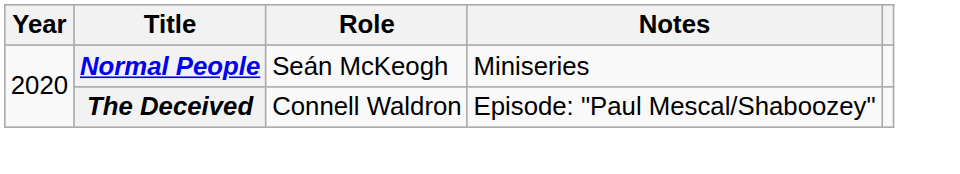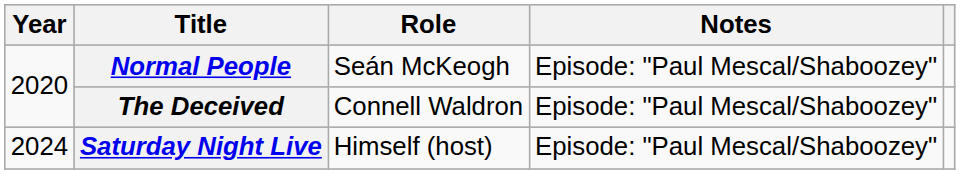 <table class="wikitable plainrowheaders sortable">
 <tr>
 <th scope="col">Year</th>
 <th scope="col">Title</th>
 <th scope="col">Role</th>
 <th scope="col" class="unsortable">Notes</th>
 <th scope="col" class="unsortable"></th>
 </tr>
 <tr>
 <td rowspan="2">2020</td>
 <th scope="row"><em><a href='#'>Normal People</a></em></th>
 <td>Seán McKeogh</td>
-<td>Miniseries</td>
+<td>Episode: "Paul Mescal/Shaboozey"</td>
 <td align="center"></td>
 </tr>
 <tr>
 <th scope="row"><em>The Deceived</em></th>
 <td>Connell Waldron</td>
 <td>Episode: "Paul Mescal/Shaboozey"</td>
 <td align="center"></td>
 </tr>
+<tr>
+<td>2024</td>
+<th scope="row"><em><a href='#'>Saturday Night Live</a></em></th>
+<td>Himself (host)</td>
+<td>Episode: "Paul Mescal/Shaboozey"</td>
+<td align="center"></td>
+</tr>
 </table>
